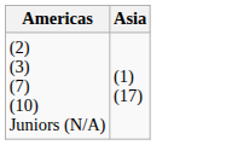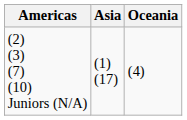 <table class="wikitable" style="text-align:left;">
 <tr>
 <th>Americas</th>
 <th>Asia</th>
+<th>Oceania</th>
 </tr>
 <tr>
 <td> (2)<br> (3)<br> (7)<br> (10)<br> Juniors (N/A)</td>
 <td> (1)<br> (17)</td>
+<td> (4)</td>
 </tr>
 </table>
